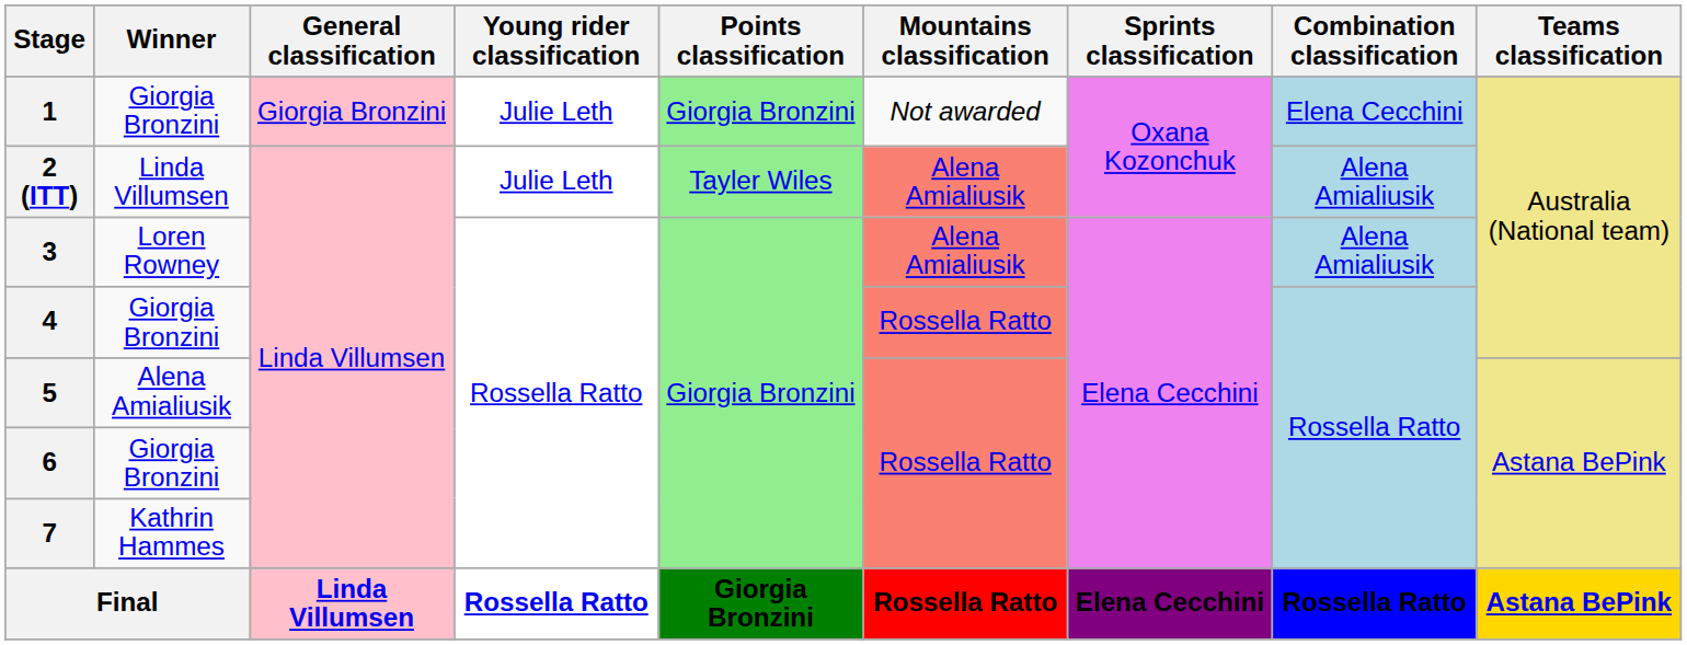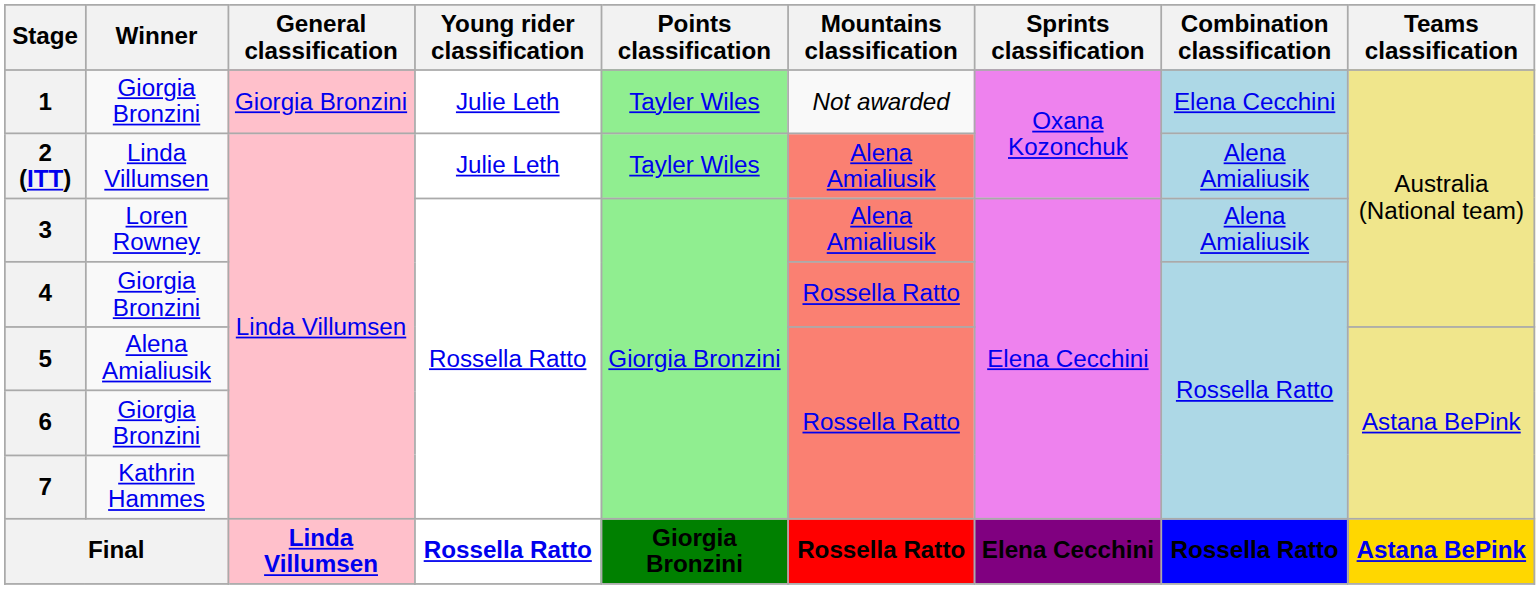 <table class="wikitable" style="text-align: center; font-size:86%;">
 <tr style="background-color: #efefef;">
 <th width="1%">Stage</th>
 <th width="7%">Winner</th>
 <th width="7%">General classification<br></th>
 <th width="7%">Young rider classification<br></th>
 <th width="7%">Points classification<br></th>
 <th width="7%">Mountains classification<br></th>
 <th width="7%">Sprints classification<br></th>
 <th width="7%">Combination classification<br></th>
 <th width="7%">Teams classification<br></th>
 </tr>
 <tr>
 <th>1</th>
 <td><a href='#'>Giorgia Bronzini</a></td>
 <td style="background:pink;"><a href='#'>Giorgia Bronzini</a></td>
 <td style="background:white;"><a href='#'>Julie Leth</a></td>
-<td style="background:lightgreen;"><a href='#'>Giorgia Bronzini</a></td>
+<td style="background:lightgreen;"><a href='#'>Tayler Wiles</a></td>
 <td><em>Not awarded</em></td>
 <td style="background:violet;" rowspan=2><a href='#'>Oxana Kozonchuk</a></td>
 <td style="background:lightblue;"><a href='#'>Elena Cecchini</a></td>
 <td style="background:khaki;" rowspan=4>Australia (National team)</td>
 </tr>
 <tr>
 <th>2 (<a href='#'>ITT</a>)</th>
 <td><a href='#'>Linda Villumsen</a></td>
 <td style="background:pink;" rowspan=6><a href='#'>Linda Villumsen</a></td>
 <td style="background:white;"><a href='#'>Julie Leth</a></td>
 <td style="background:lightgreen;"><a href='#'>Tayler Wiles</a></td>
 <td style="background:salmon;"><a href='#'>Alena Amialiusik</a></td>
 <td style="background:lightblue;"><a href='#'>Alena Amialiusik</a></td>
 </tr>
 <tr>
 <th>3</th>
 <td><a href='#'>Loren Rowney</a></td>
 <td style="background:white;" rowspan=5><a href='#'>Rossella Ratto</a></td>
 <td style="background:lightgreen;" rowspan=5><a href='#'>Giorgia Bronzini</a></td>
 <td style="background:salmon;"><a href='#'>Alena Amialiusik</a></td>
 <td style="background:violet;" rowspan=5><a href='#'>Elena Cecchini</a></td>
 <td style="background:lightblue;"><a href='#'>Alena Amialiusik</a></td>
 </tr>
 <tr>
 <th>4</th>
 <td><a href='#'>Giorgia Bronzini</a></td>
 <td style="background:salmon;"><a href='#'>Rossella Ratto</a></td>
 <td style="background:lightblue;" rowspan=4><a href='#'>Rossella Ratto</a></td>
 </tr>
 <tr>
 <th>5</th>
 <td><a href='#'>Alena Amialiusik</a></td>
 <td style="background:salmon;" rowspan=3><a href='#'>Rossella Ratto</a></td>
 <td style="background:khaki;" rowspan=3><a href='#'>Astana BePink</a></td>
 </tr>
 <tr>
 <th>6</th>
 <td><a href='#'>Giorgia Bronzini</a></td>
 </tr>
 <tr>
 <th>7</th>
 <td><a href='#'>Kathrin Hammes</a></td>
 </tr>
 <tr>
 <th colspan=2><strong>Final</strong></th>
 <th style="background:pink;"><a href='#'>Linda Villumsen</a></th>
 <th style="background:white;"><a href='#'>Rossella Ratto</a></th>
 <th style="background:green;">Giorgia Bronzini</th>
 <th style="background:red;">Rossella Ratto</th>
 <th style="background:purple;">Elena Cecchini</th>
 <th style="background:blue;">Rossella Ratto</th>
 <th style="background:gold;"><a href='#'>Astana BePink</a></th>
 </tr>
 </table>
